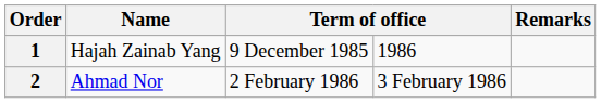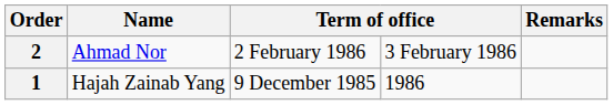 <table class="wikitable">
 <tr>
 <th>Order</th>
 <th>Name</th>
 <th colspan="2">Term of office</th>
 <th>Remarks</th>
 </tr>
 <tr>
+<th>2</th>
+<td><a href='#'>Ahmad Nor</a></td>
+<td>2 February 1986</td>
+<td>3 February 1986</td>
+<td></td>
+</tr>
+<tr>
 <th>1</th>
 <td>Hajah Zainab Yang</td>
 <td>9 December 1985</td>
 <td>1986</td>
 <td></td>
 </tr>
-<tr>
-<th>2</th>
-<td><a href='#'>Ahmad Nor</a></td>
-<td>2 February 1986</td>
-<td>3 February 1986</td>
-<td></td>
-</tr>
 </table>
